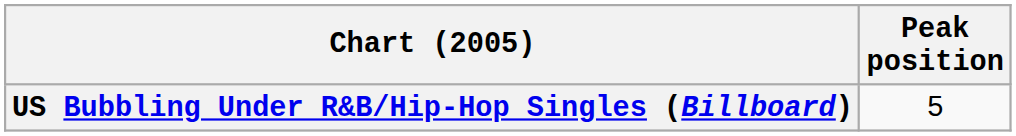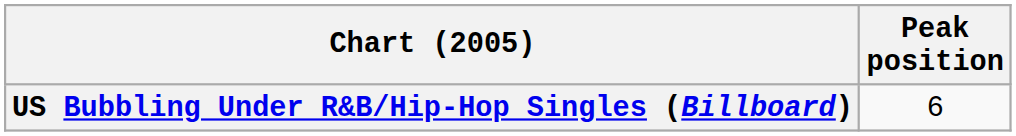 <table class="wikitable sortable plainrowheaders" style="text-align:center;">
 <tr>
 <th scope="col">Chart (2005)</th>
 <th scope="col">Peak<br>position</th>
 </tr>
 <tr>
 <th scope="row">US <a href='#'>Bubbling Under R&B/Hip-Hop Singles</a> (<a href='#'><em>Billboard</em></a>)</th>
-<td>5</td>
+<td>6</td>
 </tr>
 </table>
